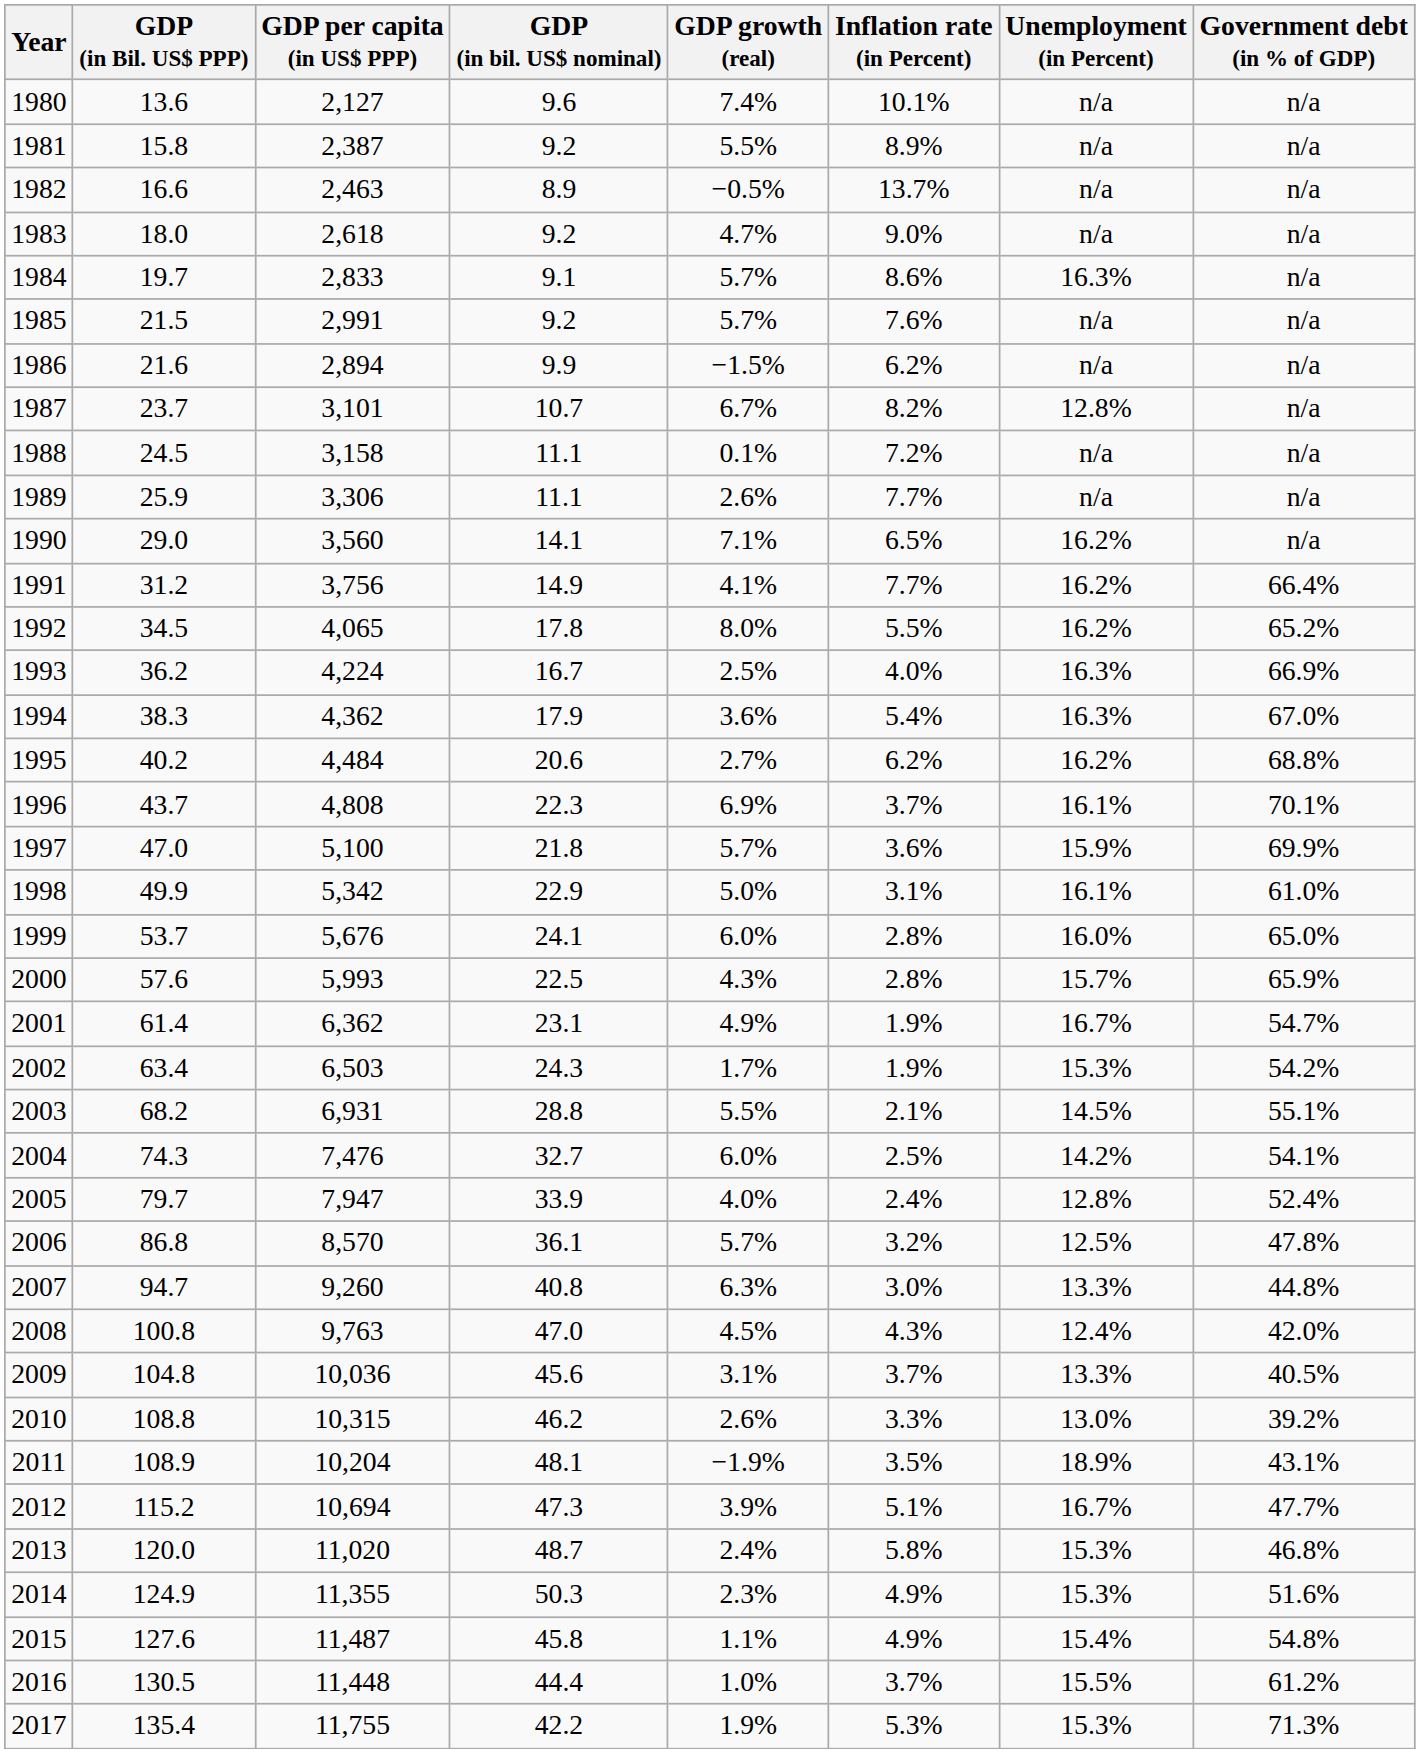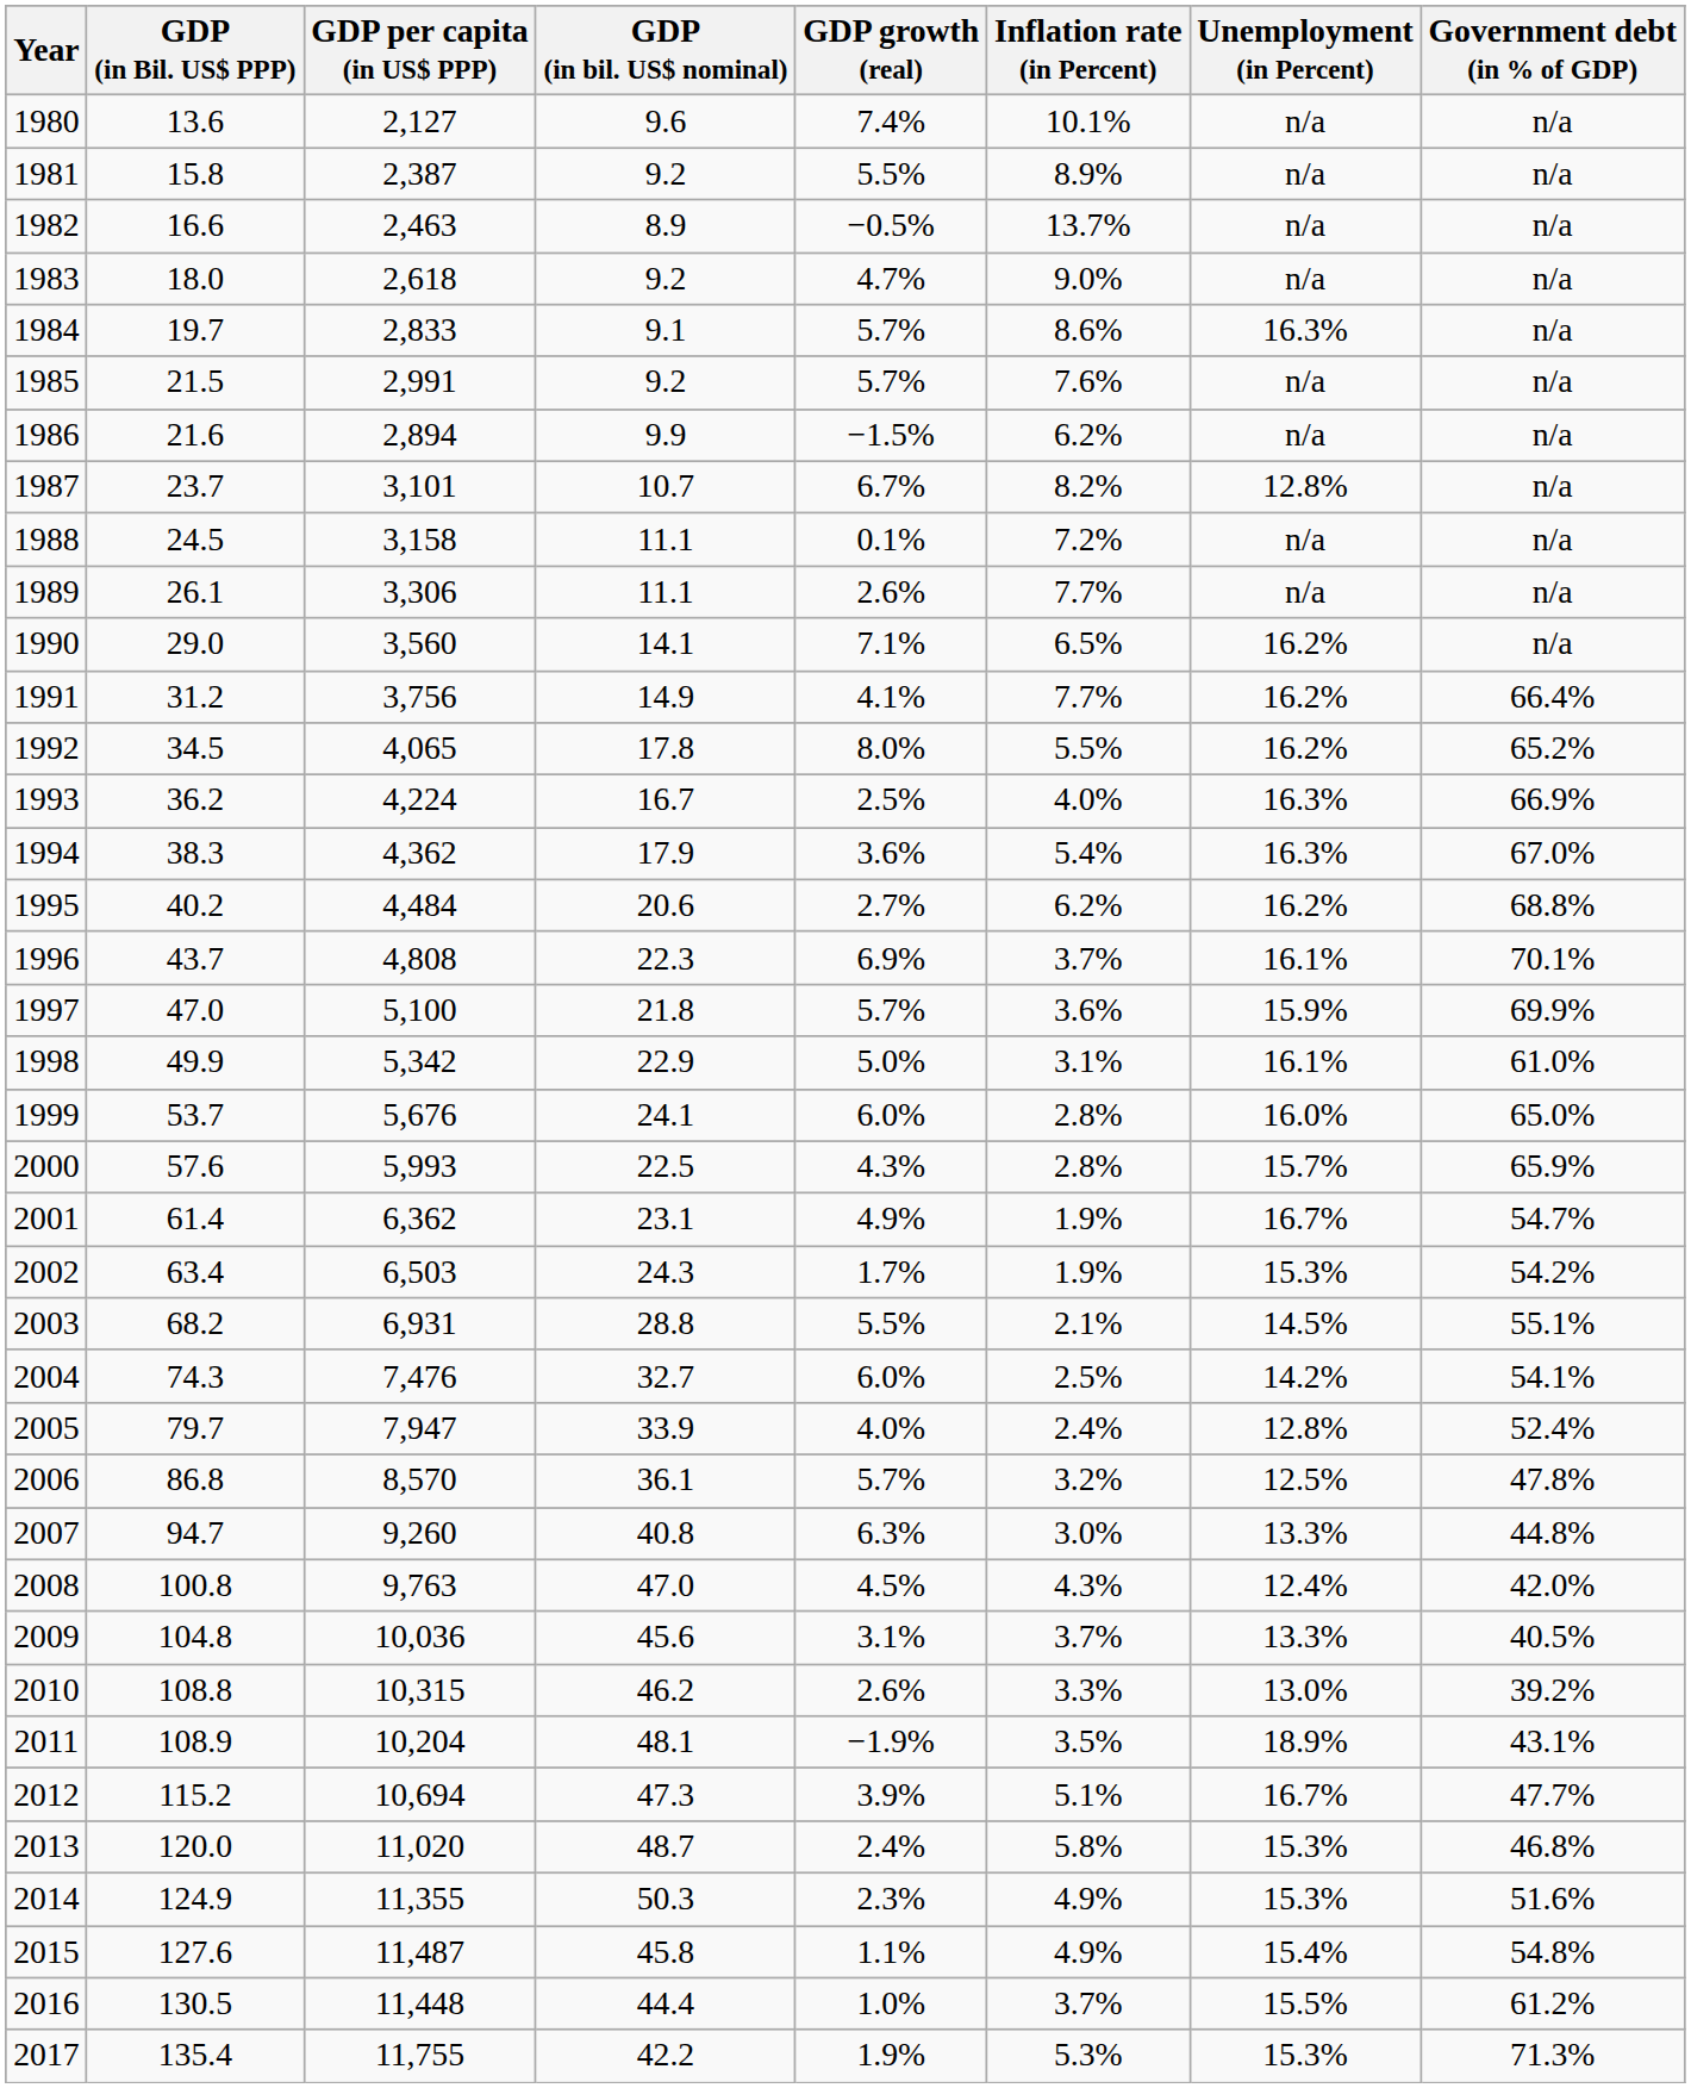 <table class="wikitable" style="text-align:center;">
 <tr>
 <th>Year</th>
 <th>GDP<br><small>(in Bil. US$ PPP)</small></th>
 <th>GDP per capita<br><small>(in US$ PPP)</small></th>
 <th>GDP<br><small>(in bil. US$ nominal)</small></th>
 <th>GDP growth<br><small>(real)</small></th>
 <th>Inflation rate<br><small>(in Percent)</small></th>
 <th>Unemployment <br><small>(in Percent)</small></th>
 <th>Government debt<br><small>(in % of GDP)</small></th>
 </tr>
 <tr>
 <td>1980</td>
 <td>13.6</td>
 <td>2,127</td>
 <td>9.6</td>
 <td>7.4%</td>
 <td>10.1%</td>
 <td>n/a</td>
 <td>n/a</td>
 </tr>
 <tr>
 <td>1981</td>
 <td>15.8</td>
 <td>2,387</td>
 <td>9.2</td>
 <td>5.5%</td>
 <td>8.9%</td>
 <td>n/a</td>
 <td>n/a</td>
 </tr>
 <tr>
 <td>1982</td>
 <td>16.6</td>
 <td>2,463</td>
 <td>8.9</td>
 <td>−0.5%</td>
 <td>13.7%</td>
 <td>n/a</td>
 <td>n/a</td>
 </tr>
 <tr>
 <td>1983</td>
 <td>18.0</td>
 <td>2,618</td>
 <td>9.2</td>
 <td>4.7%</td>
 <td>9.0%</td>
 <td>n/a</td>
 <td>n/a</td>
 </tr>
 <tr>
 <td>1984</td>
 <td>19.7</td>
 <td>2,833</td>
 <td>9.1</td>
 <td>5.7%</td>
 <td>8.6%</td>
 <td>16.3%</td>
 <td>n/a</td>
 </tr>
 <tr>
 <td>1985</td>
 <td>21.5</td>
 <td>2,991</td>
 <td>9.2</td>
 <td>5.7%</td>
 <td>7.6%</td>
 <td>n/a</td>
 <td>n/a</td>
 </tr>
 <tr>
 <td>1986</td>
 <td>21.6</td>
 <td>2,894</td>
 <td>9.9</td>
 <td>−1.5%</td>
 <td>6.2%</td>
 <td>n/a</td>
 <td>n/a</td>
 </tr>
 <tr>
 <td>1987</td>
 <td>23.7</td>
 <td>3,101</td>
 <td>10.7</td>
 <td>6.7%</td>
 <td>8.2%</td>
 <td>12.8%</td>
 <td>n/a</td>
 </tr>
 <tr>
 <td>1988</td>
 <td>24.5</td>
 <td>3,158</td>
 <td>11.1</td>
 <td>0.1%</td>
 <td>7.2%</td>
 <td>n/a</td>
 <td>n/a</td>
 </tr>
 <tr>
 <td>1989</td>
-<td>25.9</td>
+<td>26.1</td>
 <td>3,306</td>
 <td>11.1</td>
 <td>2.6%</td>
 <td>7.7%</td>
 <td>n/a</td>
 <td>n/a</td>
 </tr>
 <tr>
 <td>1990</td>
 <td>29.0</td>
 <td>3,560</td>
 <td>14.1</td>
 <td>7.1%</td>
 <td>6.5%</td>
 <td>16.2%</td>
 <td>n/a</td>
 </tr>
 <tr>
 <td>1991</td>
 <td>31.2</td>
 <td>3,756</td>
 <td>14.9</td>
 <td>4.1%</td>
 <td>7.7%</td>
 <td>16.2%</td>
 <td>66.4%</td>
 </tr>
 <tr>
 <td>1992</td>
 <td>34.5</td>
 <td>4,065</td>
 <td>17.8</td>
 <td>8.0%</td>
 <td>5.5%</td>
 <td>16.2%</td>
 <td>65.2%</td>
 </tr>
 <tr>
 <td>1993</td>
 <td>36.2</td>
 <td>4,224</td>
 <td>16.7</td>
 <td>2.5%</td>
 <td>4.0%</td>
 <td>16.3%</td>
 <td>66.9%</td>
 </tr>
 <tr>
 <td>1994</td>
 <td>38.3</td>
 <td>4,362</td>
 <td>17.9</td>
 <td>3.6%</td>
 <td>5.4%</td>
 <td>16.3%</td>
 <td>67.0%</td>
 </tr>
 <tr>
 <td>1995</td>
 <td>40.2</td>
 <td>4,484</td>
 <td>20.6</td>
 <td>2.7%</td>
 <td>6.2%</td>
 <td>16.2%</td>
 <td>68.8%</td>
 </tr>
 <tr>
 <td>1996</td>
 <td>43.7</td>
 <td>4,808</td>
 <td>22.3</td>
 <td>6.9%</td>
 <td>3.7%</td>
 <td>16.1%</td>
 <td>70.1%</td>
 </tr>
 <tr>
 <td>1997</td>
 <td>47.0</td>
 <td>5,100</td>
 <td>21.8</td>
 <td>5.7%</td>
 <td>3.6%</td>
 <td>15.9%</td>
 <td>69.9%</td>
 </tr>
 <tr>
 <td>1998</td>
 <td>49.9</td>
 <td>5,342</td>
 <td>22.9</td>
 <td>5.0%</td>
 <td>3.1%</td>
 <td>16.1%</td>
 <td>61.0%</td>
 </tr>
 <tr>
 <td>1999</td>
 <td>53.7</td>
 <td>5,676</td>
 <td>24.1</td>
 <td>6.0%</td>
 <td>2.8%</td>
 <td>16.0%</td>
 <td>65.0%</td>
 </tr>
 <tr>
 <td>2000</td>
 <td>57.6</td>
 <td>5,993</td>
 <td>22.5</td>
 <td>4.3%</td>
 <td>2.8%</td>
 <td>15.7%</td>
 <td>65.9%</td>
 </tr>
 <tr>
 <td>2001</td>
 <td>61.4</td>
 <td>6,362</td>
 <td>23.1</td>
 <td>4.9%</td>
 <td>1.9%</td>
 <td>16.7%</td>
 <td>54.7%</td>
 </tr>
 <tr>
 <td>2002</td>
 <td>63.4</td>
 <td>6,503</td>
 <td>24.3</td>
 <td>1.7%</td>
 <td>1.9%</td>
 <td>15.3%</td>
 <td>54.2%</td>
 </tr>
 <tr>
 <td>2003</td>
 <td>68.2</td>
 <td>6,931</td>
 <td>28.8</td>
 <td>5.5%</td>
 <td>2.1%</td>
 <td>14.5%</td>
 <td>55.1%</td>
 </tr>
 <tr>
 <td>2004</td>
 <td>74.3</td>
 <td>7,476</td>
 <td>32.7</td>
 <td>6.0%</td>
 <td>2.5%</td>
 <td>14.2%</td>
 <td>54.1%</td>
 </tr>
 <tr>
 <td>2005</td>
 <td>79.7</td>
 <td>7,947</td>
 <td>33.9</td>
 <td>4.0%</td>
 <td>2.4%</td>
 <td>12.8%</td>
 <td>52.4%</td>
 </tr>
 <tr>
 <td>2006</td>
 <td>86.8</td>
 <td>8,570</td>
 <td>36.1</td>
 <td>5.7%</td>
 <td>3.2%</td>
 <td>12.5%</td>
 <td>47.8%</td>
 </tr>
 <tr>
 <td>2007</td>
 <td>94.7</td>
 <td>9,260</td>
 <td>40.8</td>
 <td>6.3%</td>
 <td>3.0%</td>
 <td>13.3%</td>
 <td>44.8%</td>
 </tr>
 <tr>
 <td>2008</td>
 <td>100.8</td>
 <td>9,763</td>
 <td>47.0</td>
 <td>4.5%</td>
 <td>4.3%</td>
 <td>12.4%</td>
 <td>42.0%</td>
 </tr>
 <tr>
 <td>2009</td>
 <td>104.8</td>
 <td>10,036</td>
 <td>45.6</td>
 <td>3.1%</td>
 <td>3.7%</td>
 <td>13.3%</td>
 <td>40.5%</td>
 </tr>
 <tr>
 <td>2010</td>
 <td>108.8</td>
 <td>10,315</td>
 <td>46.2</td>
 <td>2.6%</td>
 <td>3.3%</td>
 <td>13.0%</td>
 <td>39.2%</td>
 </tr>
 <tr>
 <td>2011</td>
 <td>108.9</td>
 <td>10,204</td>
 <td>48.1</td>
 <td>−1.9%</td>
 <td>3.5%</td>
 <td>18.9%</td>
 <td>43.1%</td>
 </tr>
 <tr>
 <td>2012</td>
 <td>115.2</td>
 <td>10,694</td>
 <td>47.3</td>
 <td>3.9%</td>
 <td>5.1%</td>
 <td>16.7%</td>
 <td>47.7%</td>
 </tr>
 <tr>
 <td>2013</td>
 <td>120.0</td>
 <td>11,020</td>
 <td>48.7</td>
 <td>2.4%</td>
 <td>5.8%</td>
 <td>15.3%</td>
 <td>46.8%</td>
 </tr>
 <tr>
 <td>2014</td>
 <td>124.9</td>
 <td>11,355</td>
 <td>50.3</td>
 <td>2.3%</td>
 <td>4.9%</td>
 <td>15.3%</td>
 <td>51.6%</td>
 </tr>
 <tr>
 <td>2015</td>
 <td>127.6</td>
 <td>11,487</td>
 <td>45.8</td>
 <td>1.1%</td>
 <td>4.9%</td>
 <td>15.4%</td>
 <td>54.8%</td>
 </tr>
 <tr>
 <td>2016</td>
 <td>130.5</td>
 <td>11,448</td>
 <td>44.4</td>
 <td>1.0%</td>
 <td>3.7%</td>
 <td>15.5%</td>
 <td>61.2%</td>
 </tr>
 <tr>
 <td>2017</td>
 <td>135.4</td>
 <td>11,755</td>
 <td>42.2</td>
 <td>1.9%</td>
 <td>5.3%</td>
 <td>15.3%</td>
 <td>71.3%</td>
 </tr>
 </table>
